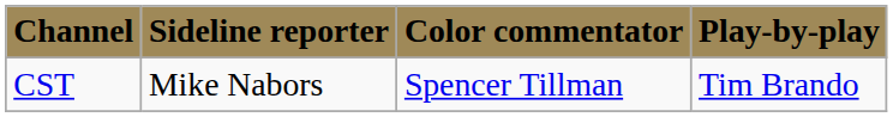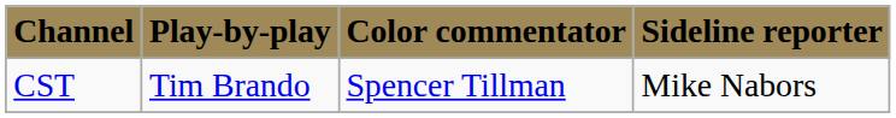 <table class="wikitable">
 <tr>
 <th style="color:#000000; background:#9F8958;">Channel</th>
+<th style="color:#000000; background:#9F8958;">Play-by-play</th>
+<th style="color:#000000; background:#9F8958;">Color commentator</th>
 <th style="color:#000000; background:#9F8958;">Sideline reporter</th>
-<th style="color:#000000; background:#9F8958;">Color commentator</th>
-<th style="color:#000000; background:#9F8958;">Play-by-play</th>
 </tr>
 <tr>
 <td><a href='#'>CST</a></td>
+<td><a href='#'>Tim Brando</a></td>
+<td><a href='#'>Spencer Tillman</a></td>
 <td>Mike Nabors</td>
-<td><a href='#'>Spencer Tillman</a></td>
-<td><a href='#'>Tim Brando</a></td>
 </tr>
 </table>
